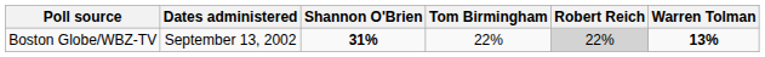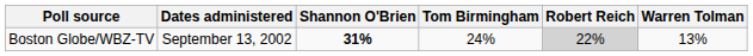 <table class="wikitable" style="text-align:center">
 <tr valign=bottom>
 <th>Poll source</th>
 <th>Dates administered</th>
 <th>Shannon O'Brien</th>
 <th>Tom Birmingham</th>
 <th>Robert Reich</th>
 <th>Warren Tolman</th>
 </tr>
 <tr>
 <td>Boston Globe/WBZ-TV</td>
 <td>September 13, 2002</td>
 <td><strong>31%</strong></td>
-<td>22%</td>
+<td>24%</td>
 <td style="background: lightgrey;">22%</td>
-<td><strong>13%</strong></td>
+<td>13%</td>
 </tr>
 </table>
